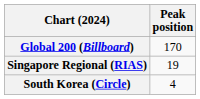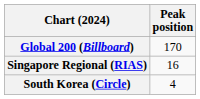 <table class="wikitable sortable plainrowheaders" style="text-align:center">
 <tr>
 <th scope="col">Chart (2024)</th>
 <th scope="col">Peak<br>position</th>
 </tr>
 <tr>
 <th scope="row"><a href='#'>Global 200</a> (<em><a href='#'>Billboard</a></em>)</th>
 <td>170</td>
 </tr>
 <tr>
 <th scope="row">Singapore Regional (<a href='#'>RIAS</a>)</th>
-<td>19</td>
+<td>16</td>
 </tr>
 <tr>
 <th scope="row">South Korea (<a href='#'>Circle</a>)</th>
 <td>4</td>
 </tr>
 </table>
